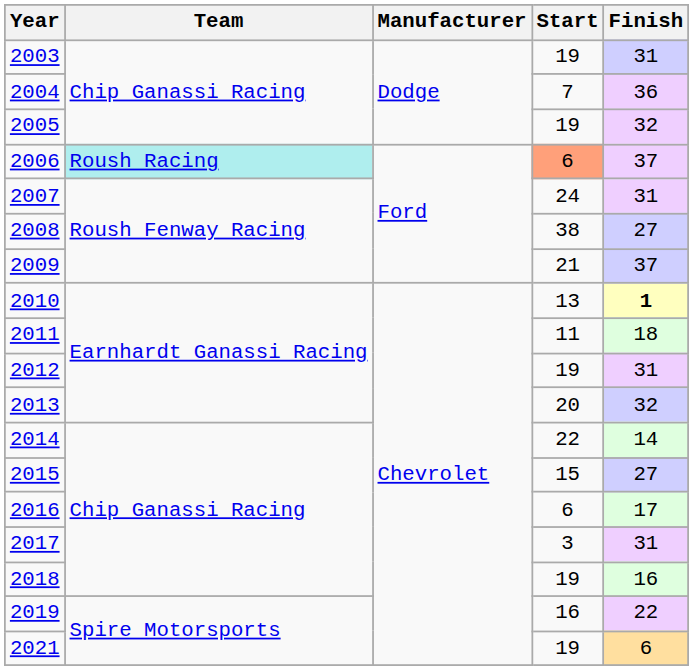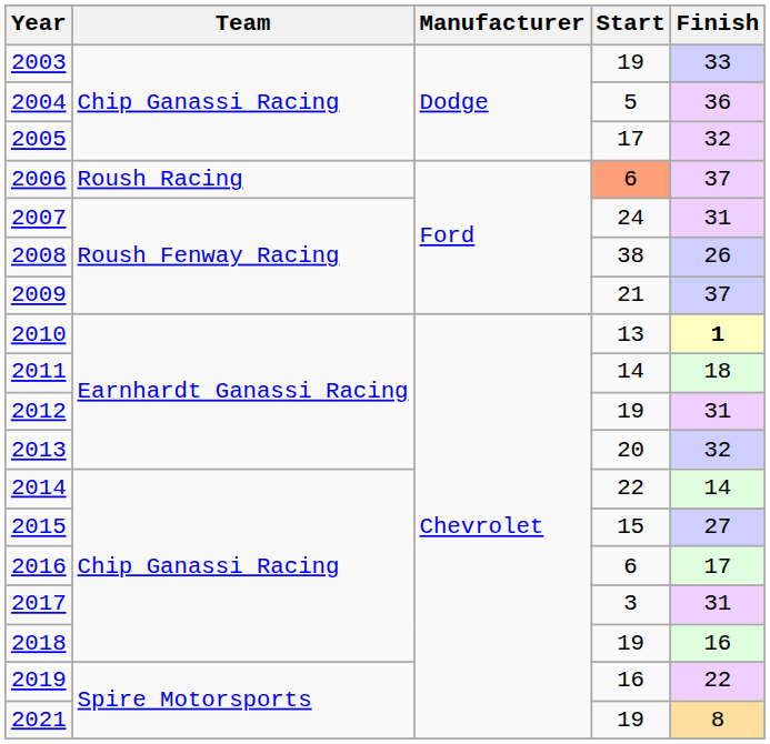 <table class="wikitable" style="font-size: 90%;">
 <tr>
 <th>Year</th>
 <th>Team</th>
 <th>Manufacturer</th>
 <th>Start</th>
 <th>Finish</th>
 </tr>
 <tr>
 <td><a href='#'>2003</a></td>
 <td rowspan=3><a href='#'>Chip Ganassi Racing</a></td>
 <td rowspan=3><a href='#'>Dodge</a></td>
 <td align=center>19</td>
-<td align=center style="background:#CFCFFF;">31</td>
+<td align=center style="background:#CFCFFF;">33</td>
 </tr>
 <tr>
 <td><a href='#'>2004</a></td>
-<td align=center>7</td>
+<td align=center>5</td>
 <td align=center style="background:#EFCFFF;">36</td>
 </tr>
 <tr>
 <td><a href='#'>2005</a></td>
-<td align=center>19</td>
+<td align=center>17</td>
 <td align=center style="background:#EFCFFF;">32</td>
 </tr>
 <tr>
 <td><a href='#'>2006</a></td>
-<td style="background: paleturquoise;"><a href='#'>Roush Racing</a></td>
+<td><a href='#'>Roush Racing</a></td>
 <td rowspan=4><a href='#'>Ford</a></td>
 <td align=center style="background: lightsalmon;">6</td>
 <td align=center style="background:#EFCFFF;">37</td>
 </tr>
 <tr>
 <td><a href='#'>2007</a></td>
 <td rowspan=3><a href='#'>Roush Fenway Racing</a></td>
 <td align=center>24</td>
 <td align=center style="background:#EFCFFF;">31</td>
 </tr>
 <tr>
 <td><a href='#'>2008</a></td>
 <td align=center>38</td>
-<td align=center style="background:#CFCFFF;">27</td>
+<td align=center style="background:#CFCFFF;">26</td>
 </tr>
 <tr>
 <td><a href='#'>2009</a></td>
 <td align=center>21</td>
 <td align=center style="background:#CFCFFF;">37</td>
 </tr>
 <tr>
 <td><a href='#'>2010</a></td>
 <td rowspan=4><a href='#'>Earnhardt Ganassi Racing</a></td>
 <td rowspan="11"><a href='#'>Chevrolet</a></td>
 <td align=center>13</td>
 <td align=center style="background:#FFFFBF;"><strong>1</strong></td>
 </tr>
 <tr>
 <td><a href='#'>2011</a></td>
-<td align=center>11</td>
+<td align=center>14</td>
 <td align=center style="background:#DFFFDF;">18</td>
 </tr>
 <tr>
 <td><a href='#'>2012</a></td>
 <td align=center>19</td>
 <td align=center style="background:#EFCFFF;">31</td>
 </tr>
 <tr>
 <td><a href='#'>2013</a></td>
 <td align=center>20</td>
 <td align=center style="background:#CFCFFF;">32</td>
 </tr>
 <tr>
 <td><a href='#'>2014</a></td>
 <td rowspan=5><a href='#'>Chip Ganassi Racing</a></td>
 <td align=center>22</td>
 <td align=center style="background:#DFFFDF;">14</td>
 </tr>
 <tr>
 <td><a href='#'>2015</a></td>
 <td align=center>15</td>
 <td align=center style="background:#CFCFFF;">27</td>
 </tr>
 <tr>
 <td><a href='#'>2016</a></td>
 <td align=center>6</td>
 <td align=center style="background:#DFFFDF;">17</td>
 </tr>
 <tr>
 <td><a href='#'>2017</a></td>
 <td align=center>3</td>
 <td align=center style="background:#EFCFFF;">31</td>
 </tr>
 <tr>
 <td><a href='#'>2018</a></td>
 <td align=center>19</td>
 <td align=center style="background:#DFFFDF;">16</td>
 </tr>
 <tr>
 <td><a href='#'>2019</a></td>
 <td rowspan="2"><a href='#'>Spire Motorsports</a></td>
 <td align=center>16</td>
 <td align=center style="background:#EFCFFF;">22</td>
 </tr>
 <tr>
 <td><a href='#'>2021</a></td>
 <td align=center>19</td>
-<td align=center style="background:#FFDF9F;">6</td>
+<td align=center style="background:#FFDF9F;">8</td>
 </tr>
 </table>
